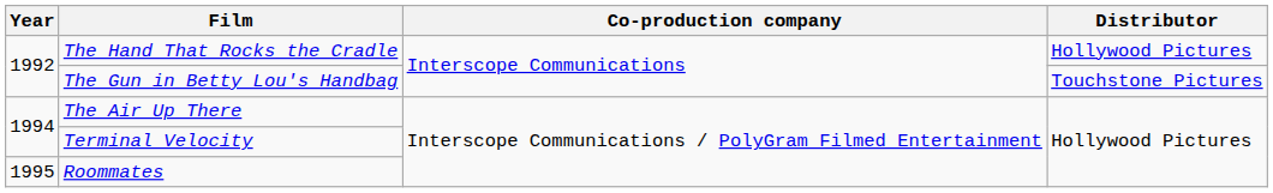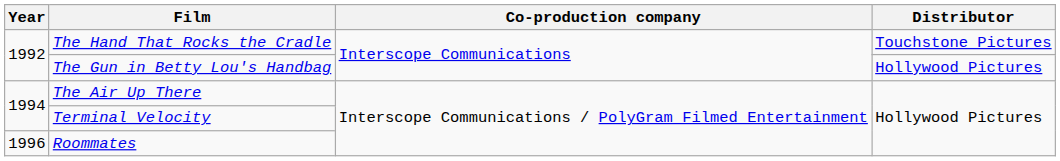 <table class="wikitable">
 <tr>
 <th>Year</th>
 <th>Film</th>
 <th>Co-production company</th>
 <th>Distributor</th>
 </tr>
 <tr>
 <td rowspan=2>1992</td>
 <td><em><a href='#'>The Hand That Rocks the Cradle</a></em></td>
 <td rowspan=2><a href='#'>Interscope Communications</a></td>
-<td><a href='#'>Hollywood Pictures</a></td>
+<td><a href='#'>Touchstone Pictures</a></td>
 </tr>
 <tr>
 <td><em><a href='#'>The Gun in Betty Lou's Handbag</a></em></td>
-<td><a href='#'>Touchstone Pictures</a></td>
+<td><a href='#'>Hollywood Pictures</a></td>
 </tr>
 <tr>
 <td rowspan=2>1994</td>
 <td><em><a href='#'>The Air Up There</a></em></td>
 <td rowspan=3>Interscope Communications / <a href='#'>PolyGram Filmed Entertainment</a></td>
 <td rowspan=3>Hollywood Pictures</td>
 </tr>
 <tr>
 <td><em><a href='#'>Terminal Velocity</a></em></td>
 </tr>
 <tr>
-<td>1995</td>
+<td>1996</td>
 <td><em><a href='#'>Roommates</a></em></td>
 </tr>
 </table>
